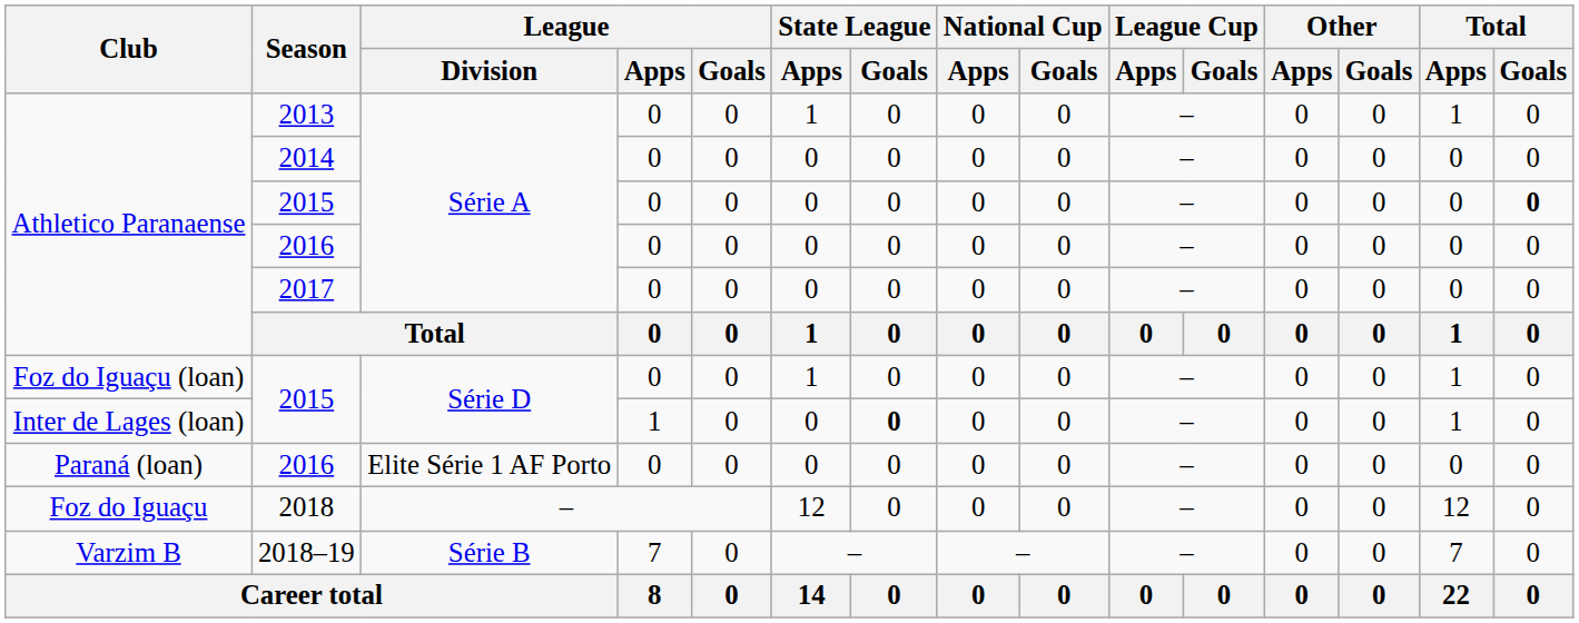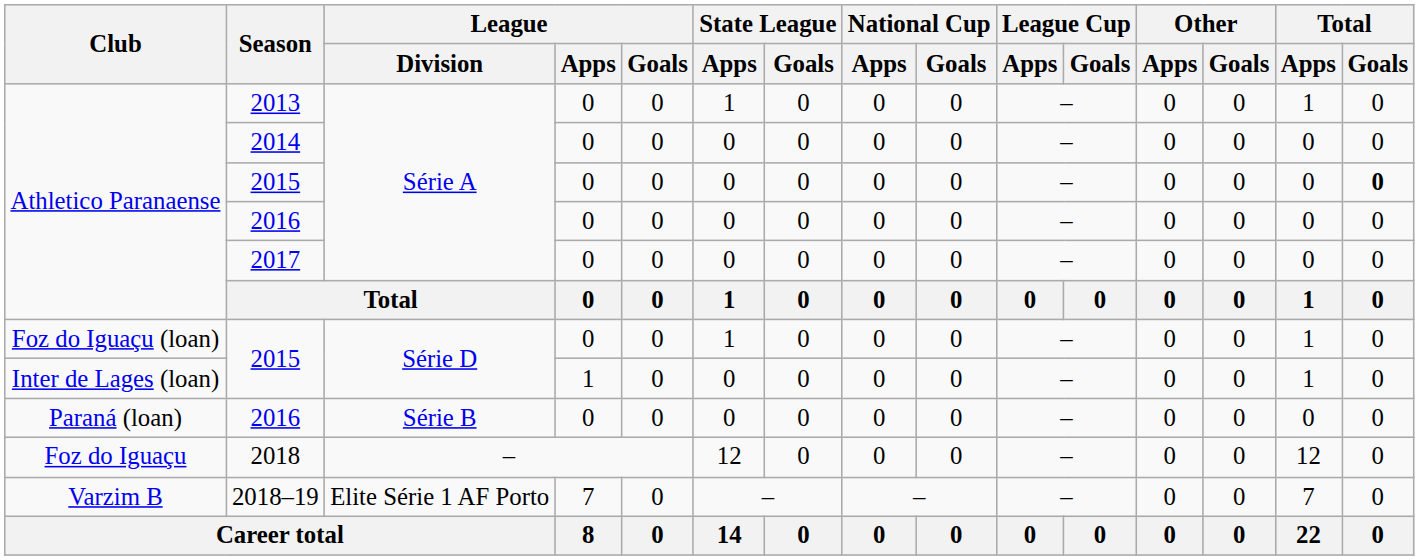 <table class="wikitable" style="text-align: center">
 <tr>
 <th rowspan="2">Club</th>
 <th rowspan="2">Season</th>
 <th colspan="3">League</th>
 <th colspan="2">State League</th>
 <th colspan="2">National Cup</th>
 <th colspan="2">League Cup</th>
 <th colspan="2">Other</th>
 <th colspan="2">Total</th>
 </tr>
 <tr>
 <th>Division</th>
 <th>Apps</th>
 <th>Goals</th>
 <th>Apps</th>
 <th>Goals</th>
 <th>Apps</th>
 <th>Goals</th>
 <th>Apps</th>
 <th>Goals</th>
 <th>Apps</th>
 <th>Goals</th>
 <th>Apps</th>
 <th>Goals</th>
 </tr>
 <tr>
 <td rowspan="6"><a href='#'>Athletico Paranaense</a></td>
 <td><a href='#'>2013</a></td>
 <td rowspan="5"><a href='#'>Série A</a></td>
 <td>0</td>
 <td>0</td>
 <td>1</td>
 <td>0</td>
 <td>0</td>
 <td>0</td>
 <td colspan="2">–</td>
 <td>0</td>
 <td>0</td>
 <td>1</td>
 <td>0</td>
 </tr>
 <tr>
 <td><a href='#'>2014</a></td>
 <td>0</td>
 <td>0</td>
 <td>0</td>
 <td>0</td>
 <td>0</td>
 <td>0</td>
 <td colspan="2">–</td>
 <td>0</td>
 <td>0</td>
 <td>0</td>
 <td>0</td>
 </tr>
 <tr>
 <td><a href='#'>2015</a></td>
 <td>0</td>
 <td>0</td>
 <td>0</td>
 <td>0</td>
 <td>0</td>
 <td>0</td>
 <td colspan="2">–</td>
 <td>0</td>
 <td>0</td>
 <td>0</td>
 <td><strong>0</strong></td>
 </tr>
 <tr>
 <td><a href='#'>2016</a></td>
 <td>0</td>
 <td>0</td>
 <td>0</td>
 <td>0</td>
 <td>0</td>
 <td>0</td>
 <td colspan="2">–</td>
 <td>0</td>
 <td>0</td>
 <td>0</td>
 <td>0</td>
 </tr>
 <tr>
 <td><a href='#'>2017</a></td>
 <td>0</td>
 <td>0</td>
 <td>0</td>
 <td>0</td>
 <td>0</td>
 <td>0</td>
 <td colspan="2">–</td>
 <td>0</td>
 <td>0</td>
 <td>0</td>
 <td>0</td>
 </tr>
 <tr>
 <th colspan="2"><strong>Total</strong></th>
 <th>0</th>
 <th>0</th>
 <th>1</th>
 <th>0</th>
 <th>0</th>
 <th>0</th>
 <th>0</th>
 <th>0</th>
 <th>0</th>
 <th>0</th>
 <th>1</th>
 <th>0</th>
 </tr>
 <tr>
 <td><a href='#'>Foz do Iguaçu</a> (loan)</td>
 <td rowspan="2"><a href='#'>2015</a></td>
 <td rowspan="2"><a href='#'>Série D</a></td>
 <td>0</td>
 <td>0</td>
 <td>1</td>
 <td>0</td>
 <td>0</td>
 <td>0</td>
 <td colspan="2">–</td>
 <td>0</td>
 <td>0</td>
 <td>1</td>
 <td>0</td>
 </tr>
 <tr>
 <td><a href='#'>Inter de Lages</a> (loan)</td>
 <td>1</td>
 <td>0</td>
 <td>0</td>
-<td><strong>0</strong></td>
+<td>0</td>
 <td>0</td>
 <td>0</td>
 <td colspan="2">–</td>
 <td>0</td>
 <td>0</td>
 <td>1</td>
 <td>0</td>
 </tr>
 <tr>
 <td><a href='#'>Paraná</a> (loan)</td>
 <td><a href='#'>2016</a></td>
-<td>Elite Série 1 AF Porto</td>
+<td><a href='#'>Série B</a></td>
 <td>0</td>
 <td>0</td>
 <td>0</td>
 <td>0</td>
 <td>0</td>
 <td>0</td>
 <td colspan="2">–</td>
 <td>0</td>
 <td>0</td>
 <td>0</td>
 <td>0</td>
 </tr>
 <tr>
 <td><a href='#'>Foz do Iguaçu</a></td>
 <td>2018</td>
 <td colspan="3">–</td>
 <td>12</td>
 <td>0</td>
 <td>0</td>
 <td>0</td>
 <td colspan="2">–</td>
 <td>0</td>
 <td>0</td>
 <td>12</td>
 <td>0</td>
 </tr>
 <tr>
 <td><a href='#'>Varzim B</a></td>
 <td>2018–19</td>
-<td><a href='#'>Série B</a></td>
+<td>Elite Série 1 AF Porto</td>
 <td>7</td>
 <td>0</td>
 <td colspan="2">–</td>
 <td colspan="2">–</td>
 <td colspan="2">–</td>
 <td>0</td>
 <td>0</td>
 <td>7</td>
 <td>0</td>
 </tr>
 <tr>
 <th colspan="3"><strong>Career total</strong></th>
 <th>8</th>
 <th>0</th>
 <th>14</th>
 <th>0</th>
 <th>0</th>
 <th>0</th>
 <th>0</th>
 <th>0</th>
 <th>0</th>
 <th>0</th>
 <th>22</th>
 <th>0</th>
 </tr>
 </table>
